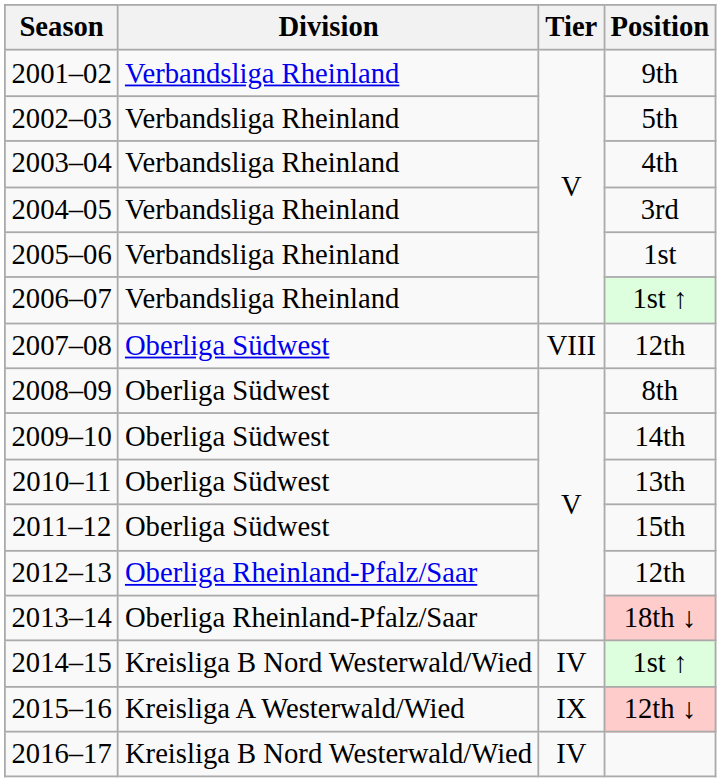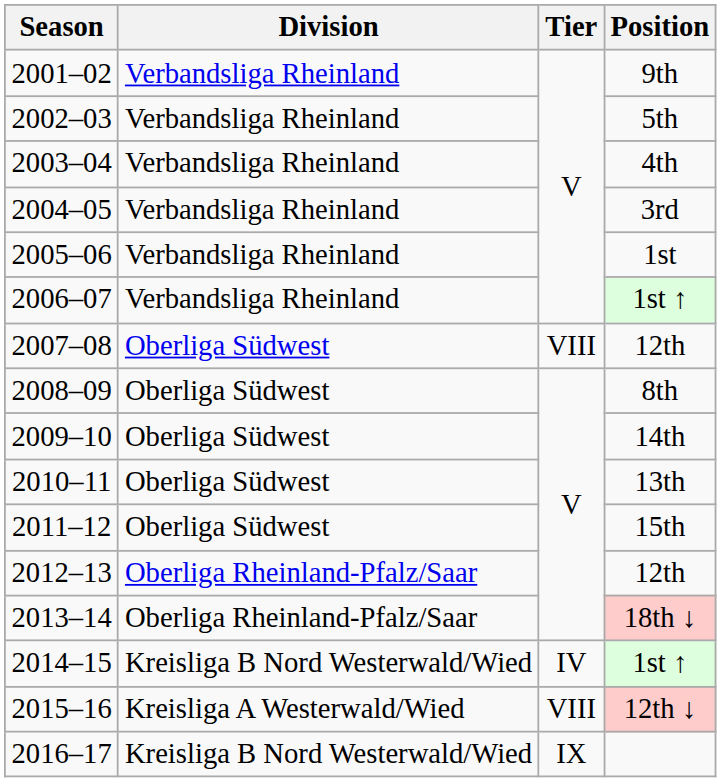 <table class="wikitable">
 <tr>
 <th>Season</th>
 <th>Division</th>
 <th>Tier</th>
 <th>Position</th>
 </tr>
 <tr style="text-align:center;">
 <td>2001–02</td>
 <td style="text-align:left;"><a href='#'>Verbandsliga Rheinland</a></td>
 <td rowspan=6>V</td>
 <td>9th</td>
 </tr>
 <tr style="text-align:center;">
 <td>2002–03</td>
 <td style="text-align:left;">Verbandsliga Rheinland</td>
 <td>5th</td>
 </tr>
 <tr style="text-align:center;">
 <td>2003–04</td>
 <td style="text-align:left;">Verbandsliga Rheinland</td>
 <td>4th</td>
 </tr>
 <tr style="text-align:center;">
 <td>2004–05</td>
 <td style="text-align:left;">Verbandsliga Rheinland</td>
 <td>3rd</td>
 </tr>
 <tr style="text-align:center;">
 <td>2005–06</td>
 <td style="text-align:left;">Verbandsliga Rheinland</td>
 <td>1st</td>
 </tr>
 <tr style="text-align:center;">
 <td>2006–07</td>
 <td style="text-align:left;">Verbandsliga Rheinland</td>
 <td style="background:#ddffdd">1st ↑</td>
 </tr>
 <tr style="text-align:center;">
 <td>2007–08</td>
 <td style="text-align:left;"><a href='#'>Oberliga Südwest</a></td>
 <td>VIII</td>
 <td>12th</td>
 </tr>
 <tr style="text-align:center;">
 <td>2008–09</td>
 <td style="text-align:left;">Oberliga Südwest</td>
 <td rowspan=6>V</td>
 <td>8th</td>
 </tr>
 <tr style="text-align:center;">
 <td>2009–10</td>
 <td style="text-align:left;">Oberliga Südwest</td>
 <td>14th</td>
 </tr>
 <tr style="text-align:center;">
 <td>2010–11</td>
 <td style="text-align:left;">Oberliga Südwest</td>
 <td>13th</td>
 </tr>
 <tr style="text-align:center;">
 <td>2011–12</td>
 <td style="text-align:left;">Oberliga Südwest</td>
 <td>15th</td>
 </tr>
 <tr style="text-align:center;">
 <td>2012–13</td>
 <td style="text-align:left;"><a href='#'>Oberliga Rheinland-Pfalz/Saar</a></td>
 <td>12th</td>
 </tr>
 <tr style="text-align:center;">
 <td>2013–14</td>
 <td style="text-align:left;">Oberliga Rheinland-Pfalz/Saar</td>
 <td style="background:#ffcccc">18th ↓</td>
 </tr>
 <tr style="text-align:center;">
 <td>2014–15</td>
 <td style="text-align:left;">Kreisliga B Nord Westerwald/Wied</td>
 <td>IV</td>
 <td style="background:#ddffdd">1st ↑</td>
 </tr>
 <tr style="text-align:center;">
 <td>2015–16</td>
 <td style="text-align:left;">Kreisliga A Westerwald/Wied</td>
-<td>IX</td>
+<td>VIII</td>
 <td style="background:#ffcccc">12th ↓</td>
 </tr>
 <tr style="text-align:center;">
 <td>2016–17</td>
 <td style="text-align:left;">Kreisliga B Nord Westerwald/Wied</td>
-<td>IV</td>
+<td>IX</td>
 <td></td>
 </tr>
 </table>
